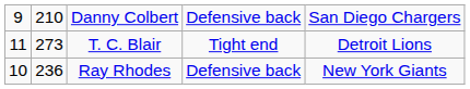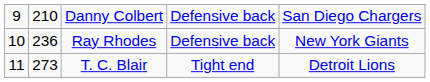 <table class="wikitable" style="text-align:center">
 <tr>
 <td>9</td>
 <td>210</td>
 <td><a href='#'>Danny Colbert</a></td>
 <td><a href='#'>Defensive back</a></td>
 <td><a href='#'>San Diego Chargers</a></td>
 </tr>
 <tr>
+<td>10</td>
+<td>236</td>
+<td><a href='#'>Ray Rhodes</a></td>
+<td><a href='#'>Defensive back</a></td>
+<td><a href='#'>New York Giants</a></td>
+</tr>
+<tr>
 <td>11</td>
 <td>273</td>
 <td><a href='#'>T. C. Blair</a></td>
 <td><a href='#'>Tight end</a></td>
 <td><a href='#'>Detroit Lions</a></td>
 </tr>
-<tr>
-<td>10</td>
-<td>236</td>
-<td><a href='#'>Ray Rhodes</a></td>
-<td><a href='#'>Defensive back</a></td>
-<td><a href='#'>New York Giants</a></td>
-</tr>
 </table>
